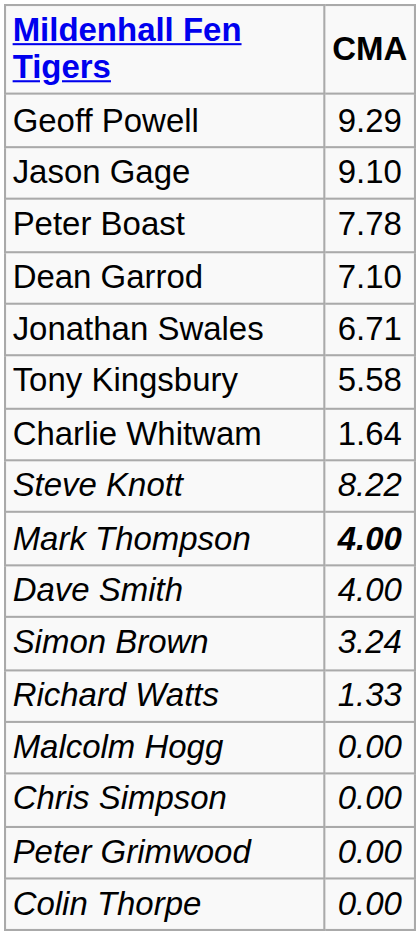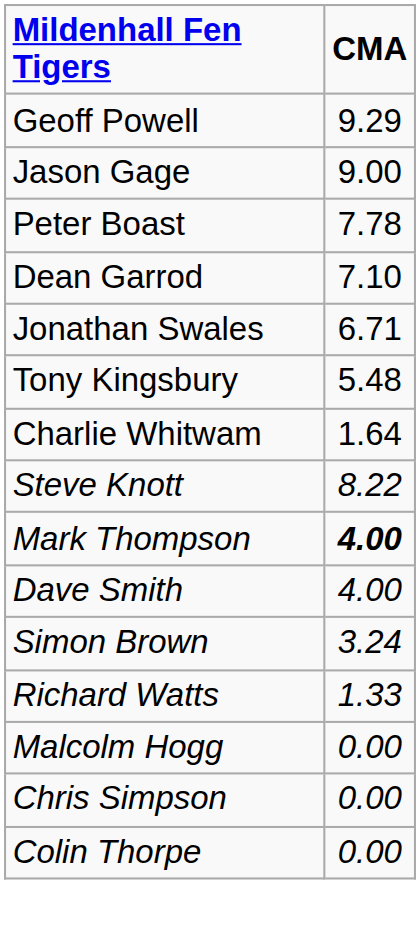 <table class=wikitable width="200">
 <tr>
 <td><strong><a href='#'>Mildenhall Fen Tigers</a></strong></td>
 <td align="center"><strong>CMA</strong></td>
 </tr>
 <tr>
 <td>Geoff Powell</td>
 <td align="center">9.29</td>
 </tr>
 <tr>
 <td>Jason Gage</td>
-<td align="center">9.10</td>
+<td align="center">9.00</td>
 </tr>
 <tr>
 <td>Peter Boast</td>
 <td align="center">7.78</td>
 </tr>
 <tr>
 <td>Dean Garrod</td>
 <td align="center">7.10</td>
 </tr>
 <tr>
 <td>Jonathan Swales</td>
 <td align="center">6.71</td>
 </tr>
 <tr>
 <td>Tony Kingsbury</td>
-<td align="center">5.58</td>
+<td align="center">5.48</td>
 </tr>
 <tr>
 <td>Charlie Whitwam</td>
 <td align="center">1.64</td>
 </tr>
 <tr>
 <td><em>Steve Knott</em></td>
 <td align="center"><em>8.22</em></td>
 </tr>
 <tr>
 <td><em>Mark Thompson</em></td>
 <td align="center"><strong><em>4.00</em></strong></td>
 </tr>
 <tr>
 <td><em>Dave Smith</em></td>
 <td align="center"><em>4.00</em></td>
 </tr>
 <tr>
 <td><em>Simon Brown</em></td>
 <td align="center"><em>3.24</em></td>
 </tr>
 <tr>
 <td><em>Richard Watts</em></td>
 <td align="center"><em>1.33</em></td>
 </tr>
 <tr>
 <td><em>Malcolm Hogg</em></td>
 <td align="center"><em>0.00</em></td>
 </tr>
 <tr>
 <td><em>Chris Simpson</em></td>
 <td align="center"><em>0.00</em></td>
 </tr>
 <tr>
-<td><em>Peter Grimwood</em></td>
-<td align="center"><em>0.00</em></td>
-</tr>
-<tr>
 <td><em>Colin Thorpe</em></td>
 <td align="center"><em>0.00</em></td>
 </tr>
 </table>
